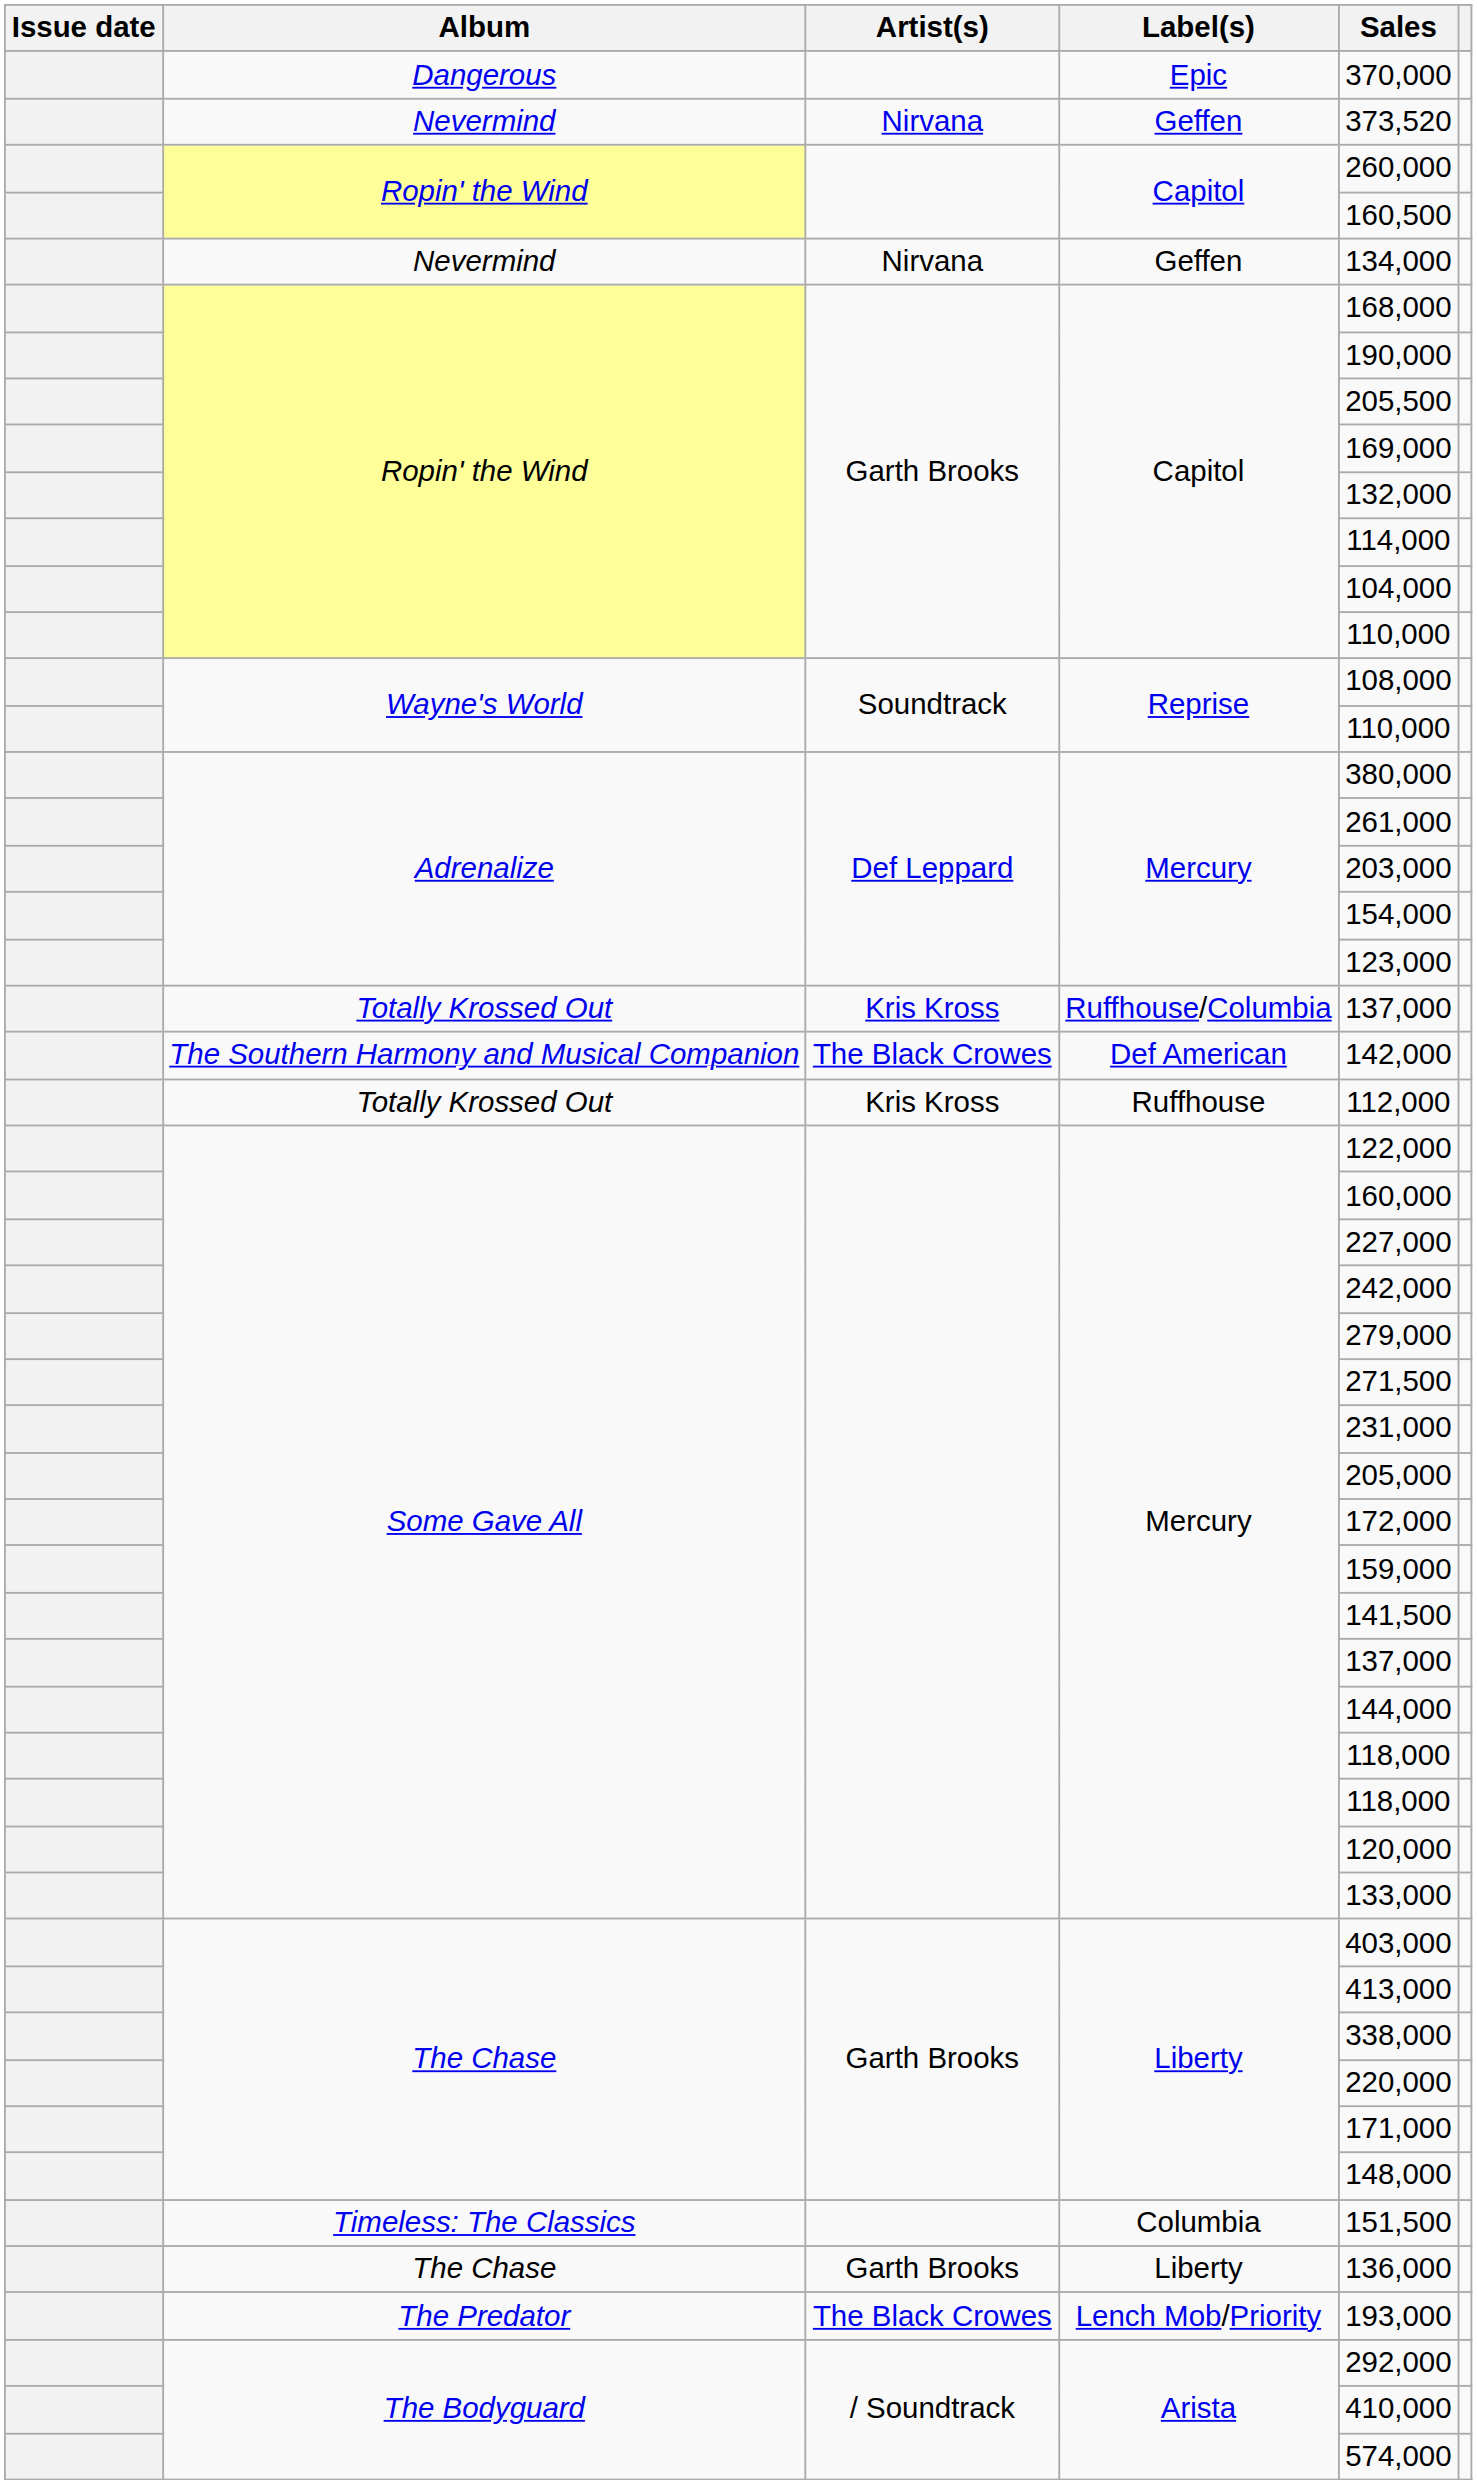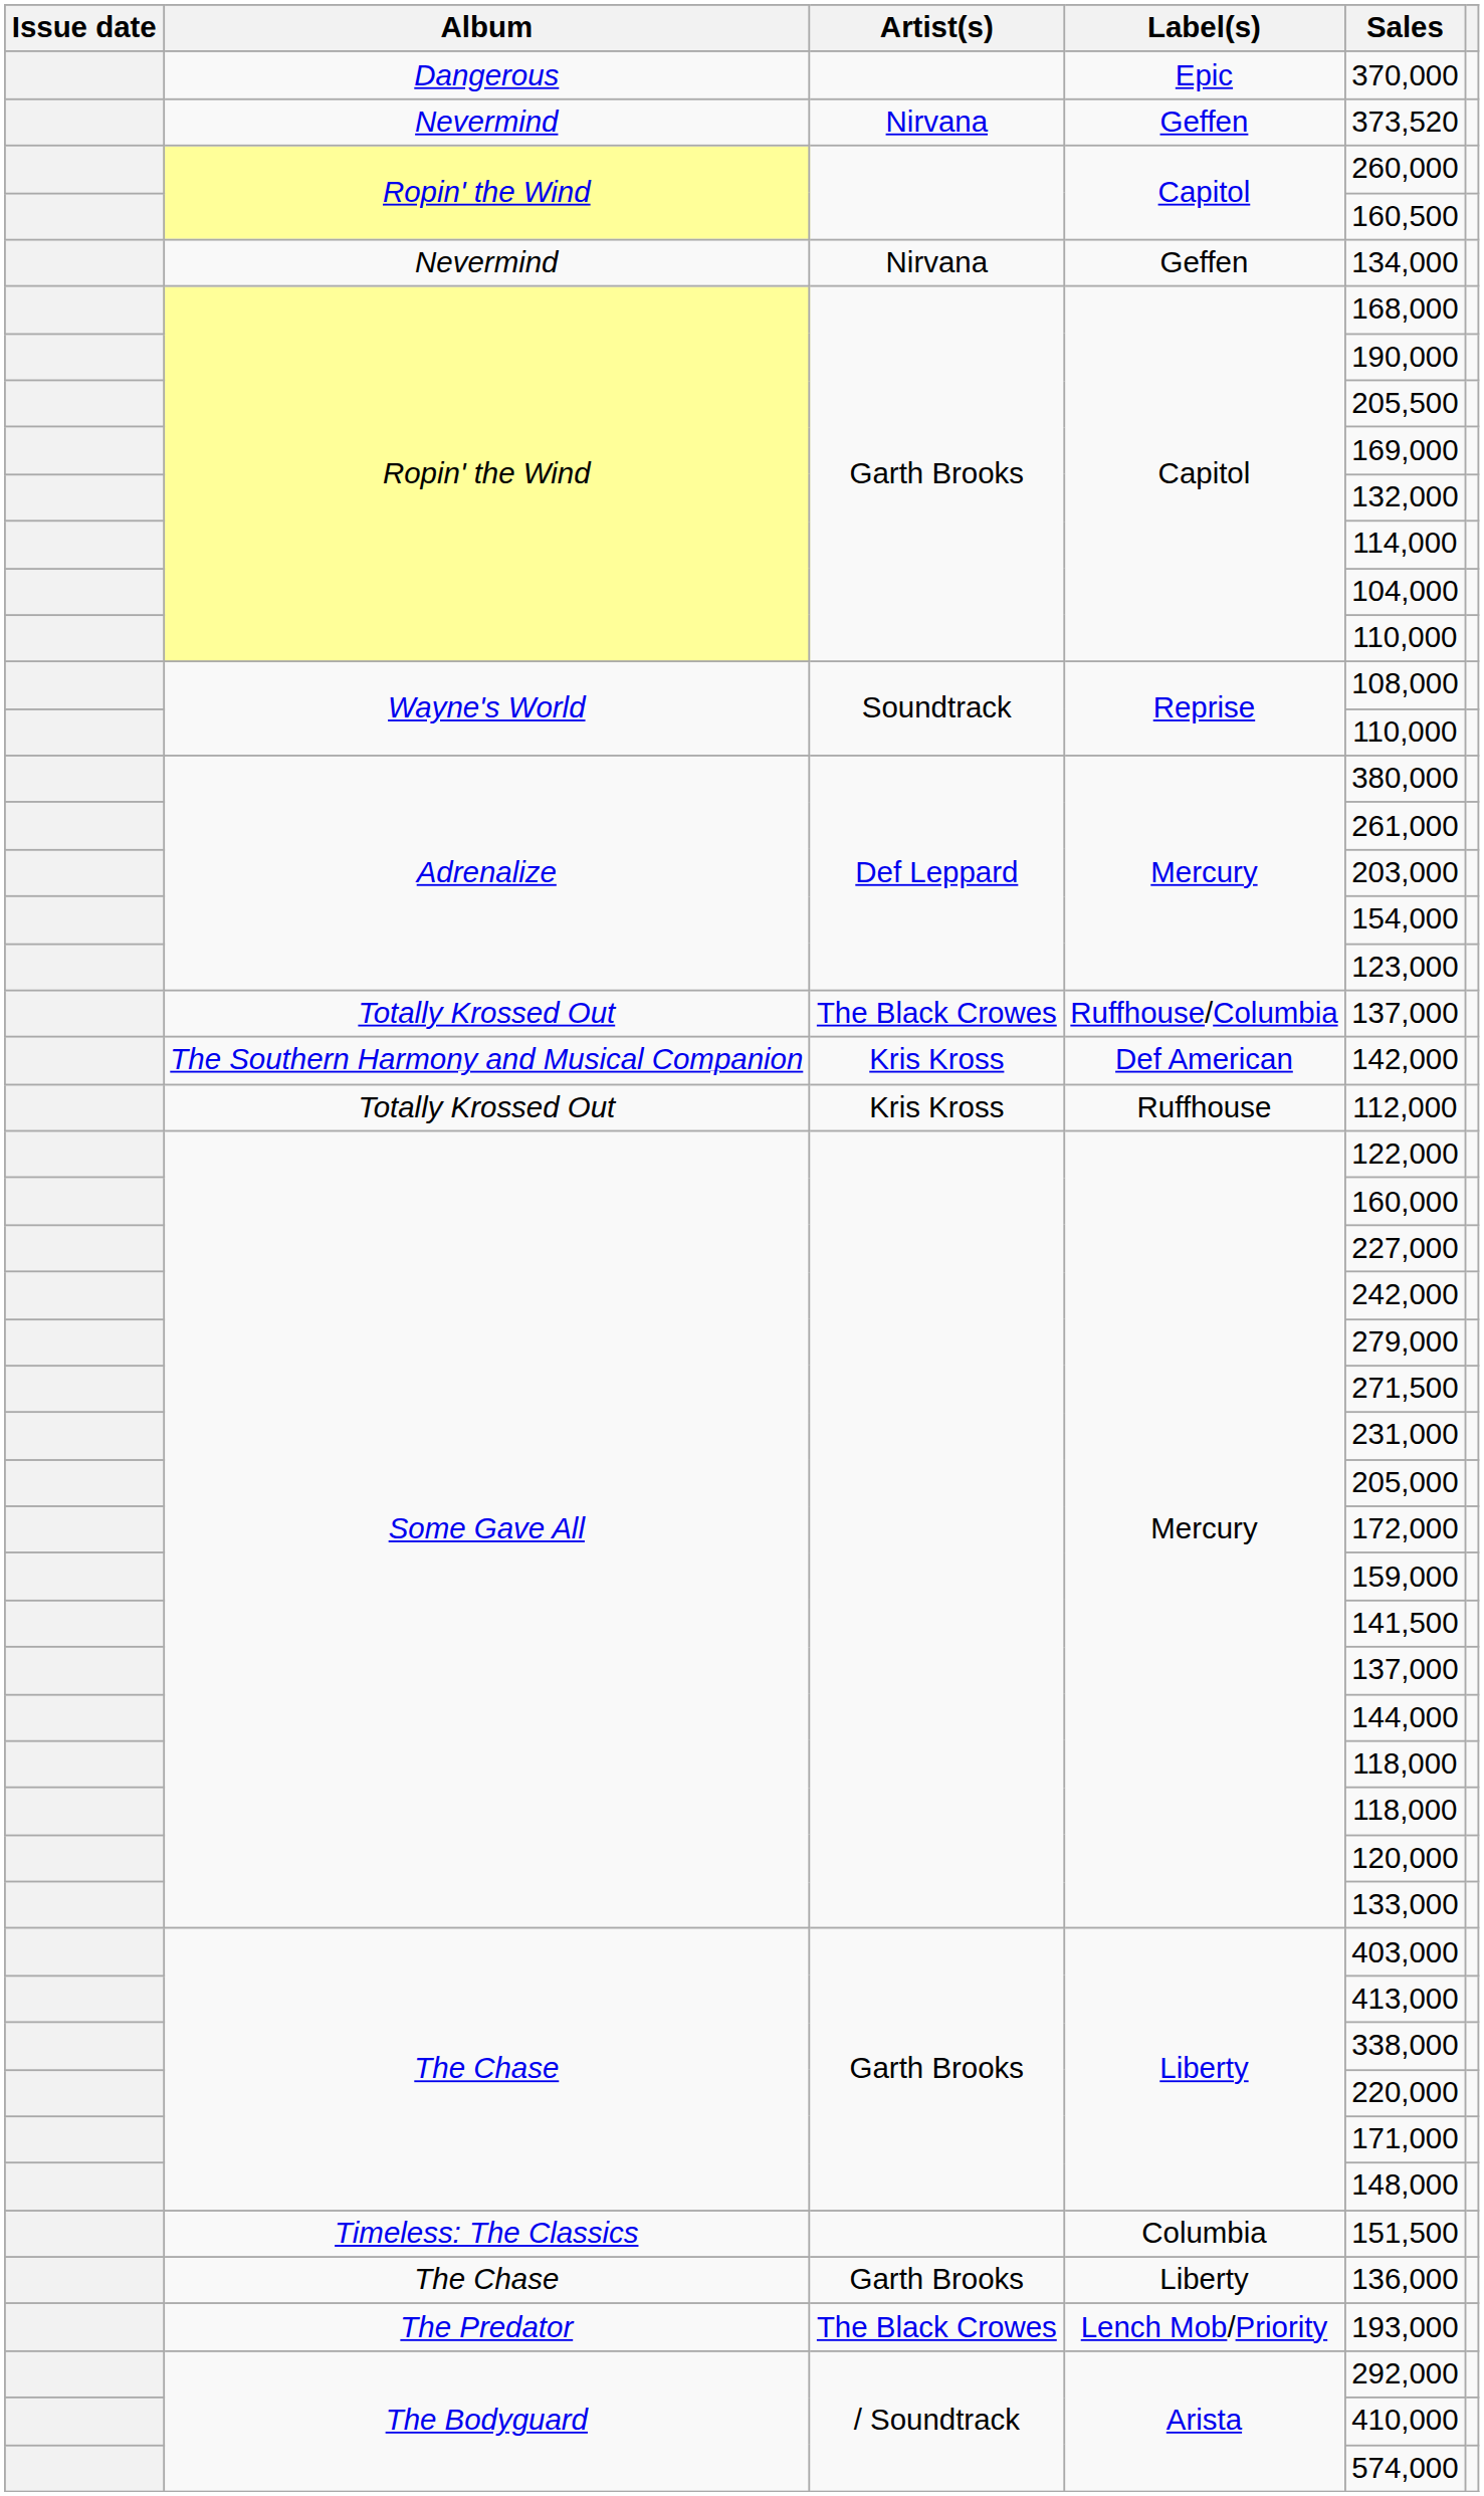 <table class="wikitable sortable plainrowheaders" style="text-align: center">
 <tr>
 <th scope=col>Issue date</th>
 <th scope=col>Album</th>
 <th scope=col>Artist(s)</th>
 <th scope=col>Label(s)</th>
 <th scope=col>Sales</th>
 <th scope=col class="unsortable"></th>
 </tr>
 <tr>
 <th scope="row"></th>
 <td align="center"><em><a href='#'>Dangerous</a></em></td>
 <td align="center"></td>
 <td align="center"><a href='#'>Epic</a></td>
 <td align="center">370,000</td>
 <td align="center"></td>
 </tr>
 <tr>
 <th scope="row"></th>
 <td align="center"><em><a href='#'>Nevermind</a></em></td>
 <td align="center"><a href='#'>Nirvana</a></td>
 <td align="center"><a href='#'>Geffen</a></td>
 <td align="center">373,520</td>
 <td align="center"></td>
 </tr>
 <tr>
 <th scope="row"></th>
 <td bgcolor=#FFFF99 style="text-align:center;" rowspan="2"><em><a href='#'>Ropin' the Wind</a></em> </td>
 <td align="center" rowspan=2></td>
 <td align="center" rowspan=2><a href='#'>Capitol</a></td>
 <td align="center">260,000</td>
 <td align="center"></td>
 </tr>
 <tr>
 <th scope="row"></th>
 <td align="center">160,500</td>
 <td align="center"></td>
 </tr>
 <tr>
 <th scope="row"></th>
 <td align="center"><em>Nevermind</em></td>
 <td align="center">Nirvana</td>
 <td align="center">Geffen</td>
 <td align="center">134,000</td>
 <td align="center"></td>
 </tr>
 <tr>
 <th scope="row"></th>
 <td bgcolor=#FFFF99 style="text-align:center;" rowspan=8><em>Ropin' the Wind</em> </td>
 <td align="center" rowspan=8 data-sort-value="Brooks, Garth">Garth Brooks</td>
 <td align="center" rowspan=8>Capitol</td>
 <td align="center">168,000</td>
 <td align="center"></td>
 </tr>
 <tr>
 <th scope="row"></th>
 <td align="center">190,000</td>
 <td align="center"></td>
 </tr>
 <tr>
 <th scope="row"></th>
 <td align="center">205,500</td>
 <td align="center"></td>
 </tr>
 <tr>
 <th scope="row"></th>
 <td align="center">169,000</td>
 <td align="center"></td>
 </tr>
 <tr>
 <th scope="row"></th>
 <td align="center">132,000</td>
 <td align="center"></td>
 </tr>
 <tr>
 <th scope="row"></th>
 <td align="center">114,000</td>
 <td align="center"></td>
 </tr>
 <tr>
 <th scope="row"></th>
 <td align="center">104,000</td>
 <td align="center"></td>
 </tr>
 <tr>
 <th scope="row"></th>
 <td align="center">110,000</td>
 <td align="center"></td>
 </tr>
 <tr>
 <th scope="row"></th>
 <td align="center" rowspan=2><em><a href='#'>Wayne's World</a></em></td>
 <td align="center" rowspan=2>Soundtrack</td>
 <td align="center" rowspan=2><a href='#'>Reprise</a></td>
 <td align="center">108,000</td>
 <td align="center"></td>
 </tr>
 <tr>
 <th scope="row"></th>
 <td align="center">110,000</td>
 <td align="center"></td>
 </tr>
 <tr>
 <th scope="row"></th>
 <td align="center" rowspan=5><em><a href='#'>Adrenalize</a></em></td>
 <td align="center" rowspan=5><a href='#'>Def Leppard</a></td>
 <td align="center" rowspan=5><a href='#'>Mercury</a></td>
 <td align="center">380,000</td>
 <td align="center"></td>
 </tr>
 <tr>
 <th scope="row"></th>
 <td align="center">261,000</td>
 <td align="center"></td>
 </tr>
 <tr>
 <th scope="row"></th>
 <td align="center">203,000</td>
 <td align="center"></td>
 </tr>
 <tr>
 <th scope="row"></th>
 <td align="center">154,000</td>
 <td align="center"></td>
 </tr>
 <tr>
 <th scope="row"></th>
 <td align="center">123,000</td>
 <td align="center"></td>
 </tr>
 <tr>
 <th scope="row"></th>
 <td align="center"><em><a href='#'>Totally Krossed Out</a></em></td>
-<td align="center"><a href='#'>Kris Kross</a></td>
+<td align="center" data-sort-value="Black Crowes, The"><a href='#'>The Black Crowes</a></td>
 <td align="center"><a href='#'>Ruffhouse</a>/<a href='#'>Columbia</a></td>
 <td align="center">137,000</td>
 <td align="center"></td>
 </tr>
 <tr>
 <th scope="row"></th>
 <td align="center"><em><a href='#'>The Southern Harmony and Musical Companion</a></em></td>
-<td align="center" data-sort-value="Black Crowes, The"><a href='#'>The Black Crowes</a></td>
+<td align="center"><a href='#'>Kris Kross</a></td>
 <td align="center"><a href='#'>Def American</a></td>
 <td align="center">142,000</td>
 <td align="center"></td>
 </tr>
 <tr>
 <th scope="row"></th>
 <td align="center"><em>Totally Krossed Out</em></td>
 <td align="center">Kris Kross</td>
 <td align="center">Ruffhouse</td>
 <td align="center">112,000</td>
 <td align="center"></td>
 </tr>
 <tr>
 <th scope="row"></th>
 <td align="center" rowspan=17><em><a href='#'>Some Gave All</a></em></td>
 <td align="center" rowspan=17></td>
 <td align="center" rowspan=17>Mercury</td>
 <td align="center">122,000</td>
 <td align="center"></td>
 </tr>
 <tr>
 <th scope="row"></th>
 <td align="center">160,000</td>
 <td align="center"></td>
 </tr>
 <tr>
 <th scope="row"></th>
 <td align="center">227,000</td>
 <td align="center"></td>
 </tr>
 <tr>
 <th scope="row"></th>
 <td align="center">242,000</td>
 <td align="center"></td>
 </tr>
 <tr>
 <th scope="row"></th>
 <td align="center">279,000</td>
 <td align="center"></td>
 </tr>
 <tr>
 <th scope="row"></th>
 <td align="center">271,500</td>
 <td align="center"></td>
 </tr>
 <tr>
 <th scope="row"></th>
 <td align="center">231,000</td>
 <td align="center"></td>
 </tr>
 <tr>
 <th scope="row"></th>
 <td align="center">205,000</td>
 <td align="center"></td>
 </tr>
 <tr>
 <th scope="row"></th>
 <td align="center">172,000</td>
 <td align="center"></td>
 </tr>
 <tr>
 <th scope="row"></th>
 <td align="center">159,000</td>
 <td align="center"></td>
 </tr>
 <tr>
 <th scope="row"></th>
 <td align="center">141,500</td>
 <td align="center"></td>
 </tr>
 <tr>
 <th scope="row"></th>
 <td align="center">137,000</td>
 <td align="center"></td>
 </tr>
 <tr>
 <th scope="row"></th>
 <td align="center">144,000</td>
 <td align="center"></td>
 </tr>
 <tr>
 <th scope="row"></th>
 <td align="center">118,000</td>
 <td align="center"></td>
 </tr>
 <tr>
 <th scope="row"></th>
 <td align="center">118,000</td>
 <td align="center"></td>
 </tr>
 <tr>
 <th scope="row"></th>
 <td align="center">120,000</td>
 <td align="center"></td>
 </tr>
 <tr>
 <th scope="row"></th>
 <td align="center">133,000</td>
 <td align="center"></td>
 </tr>
 <tr>
 <th scope="row"></th>
 <td align="center" rowspan=6><em><a href='#'>The Chase</a></em></td>
 <td align="center" rowspan=6 data-sort-value="Brooks, Garth">Garth Brooks</td>
 <td align="center" rowspan=6><a href='#'>Liberty</a></td>
 <td align="center">403,000</td>
 <td align="center"></td>
 </tr>
 <tr>
 <th scope="row"></th>
 <td align="center">413,000</td>
 <td align="center"></td>
 </tr>
 <tr>
 <th scope="row"></th>
 <td align="center">338,000</td>
 <td align="center"></td>
 </tr>
 <tr>
 <th scope="row"></th>
 <td align="center">220,000</td>
 <td align="center"></td>
 </tr>
 <tr>
 <th scope="row"></th>
 <td align="center">171,000</td>
 <td align="center"></td>
 </tr>
 <tr>
 <th scope="row"></th>
 <td align="center">148,000</td>
 <td align="center"></td>
 </tr>
 <tr>
 <th scope="row"></th>
 <td align="center"><em><a href='#'>Timeless: The Classics</a></em></td>
 <td align="center"></td>
 <td align="center">Columbia</td>
 <td align="center">151,500</td>
 <td align="center"></td>
 </tr>
 <tr>
 <th scope="row"></th>
 <td align="center"><em>The Chase</em></td>
 <td align="center" data-sort-value="Brooks, Garth">Garth Brooks</td>
 <td align="center">Liberty</td>
 <td align="center">136,000</td>
 <td align="center"></td>
 </tr>
 <tr>
 <th scope="row"></th>
 <td align="center"><em><a href='#'>The Predator</a></em></td>
 <td align="center" data-sort-value="Black Crowes, The"><a href='#'>The Black Crowes</a></td>
 <td align="center"><a href='#'>Lench Mob</a>/<a href='#'>Priority</a></td>
 <td align="center">193,000</td>
 <td align="center"></td>
 </tr>
 <tr>
 <th scope="row"></th>
 <td align="center" rowspan=3><em><a href='#'>The Bodyguard</a></em></td>
 <td align="center" rowspan=3> / Soundtrack</td>
 <td align="center" rowspan=3><a href='#'>Arista</a></td>
 <td align="center">292,000</td>
 <td align="center"></td>
 </tr>
 <tr>
 <th scope="row"></th>
 <td align="center">410,000</td>
 <td align="center"></td>
 </tr>
 <tr>
 <th scope="row"></th>
 <td align="center">574,000</td>
 <td align="center"></td>
 </tr>
 <tr>
 </tr>
 </table>
